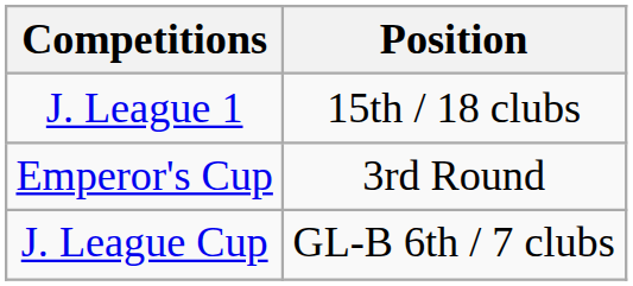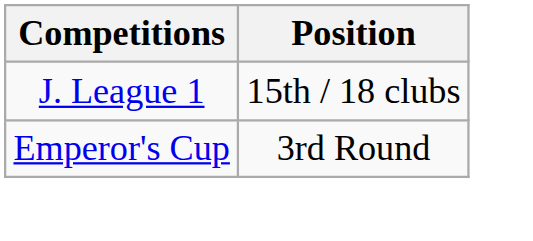 <table class="wikitable" style="text-align:center;">
 <tr>
 <th>Competitions</th>
 <th>Position</th>
 </tr>
 <tr>
 <td><a href='#'>J. League 1</a></td>
 <td>15th / 18 clubs</td>
 </tr>
 <tr>
 <td><a href='#'>Emperor's Cup</a></td>
 <td>3rd Round</td>
 </tr>
-<tr>
-<td><a href='#'>J. League Cup</a></td>
-<td>GL-B 6th / 7 clubs</td>
-</tr>
 </table>
